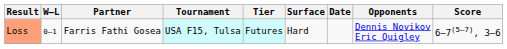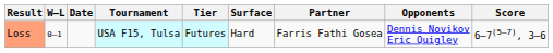 <table class="sortable wikitable">
 <tr>
 <th>Result</th>
 <th class="unsortable">W–L</th>
-<th>Partner</th>
+<th>Date</th>
 <th>Tournament</th>
 <th>Tier</th>
 <th>Surface</th>
-<th>Date</th>
+<th>Partner</th>
 <th>Opponents</th>
 <th class="unsortable">Score</th>
 </tr>
 <tr>
 <td bgcolor=FFA07A>Loss</td>
 <td><small>0–1</small></td>
-<td> Farris Fathi Gosea</td>
+<td></td>
 <td style="background:#cffcff;">USA F15, Tulsa</td>
 <td style="background:#cffcff;">Futures</td>
 <td>Hard</td>
-<td></td>
+<td> Farris Fathi Gosea</td>
 <td> <a href='#'>Dennis Novikov</a><br> <a href='#'>Eric Quigley</a></td>
 <td>6–7<sup>(5–7)</sup>, 3–6</td>
 </tr>
 </table>
